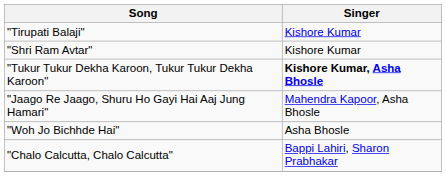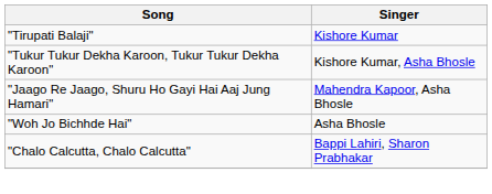 <table class="wikitable">
 <tr>
 <th>Song</th>
 <th>Singer</th>
 </tr>
 <tr>
 <td>"Tirupati Balaji"</td>
 <td><a href='#'>Kishore Kumar</a></td>
 </tr>
 <tr>
-<td>"Shri Ram Avtar"</td>
-<td>Kishore Kumar</td>
-</tr>
-<tr>
 <td>"Tukur Tukur Dekha Karoon, Tukur Tukur Dekha Karoon"</td>
-<td><strong>Kishore Kumar, <a href='#'>Asha Bhosle</a></strong></td>
+<td>Kishore Kumar, <a href='#'>Asha Bhosle</a></td>
 </tr>
 <tr>
 <td>"Jaago Re Jaago, Shuru Ho Gayi Hai Aaj Jung Hamari"</td>
 <td><a href='#'>Mahendra Kapoor</a>, Asha Bhosle</td>
 </tr>
 <tr>
 <td>"Woh Jo Bichhde Hai"</td>
 <td>Asha Bhosle</td>
 </tr>
 <tr>
 <td>"Chalo Calcutta, Chalo Calcutta"</td>
 <td><a href='#'>Bappi Lahiri</a>, <a href='#'>Sharon Prabhakar</a></td>
 </tr>
 <tr>
 </tr>
 </table>
